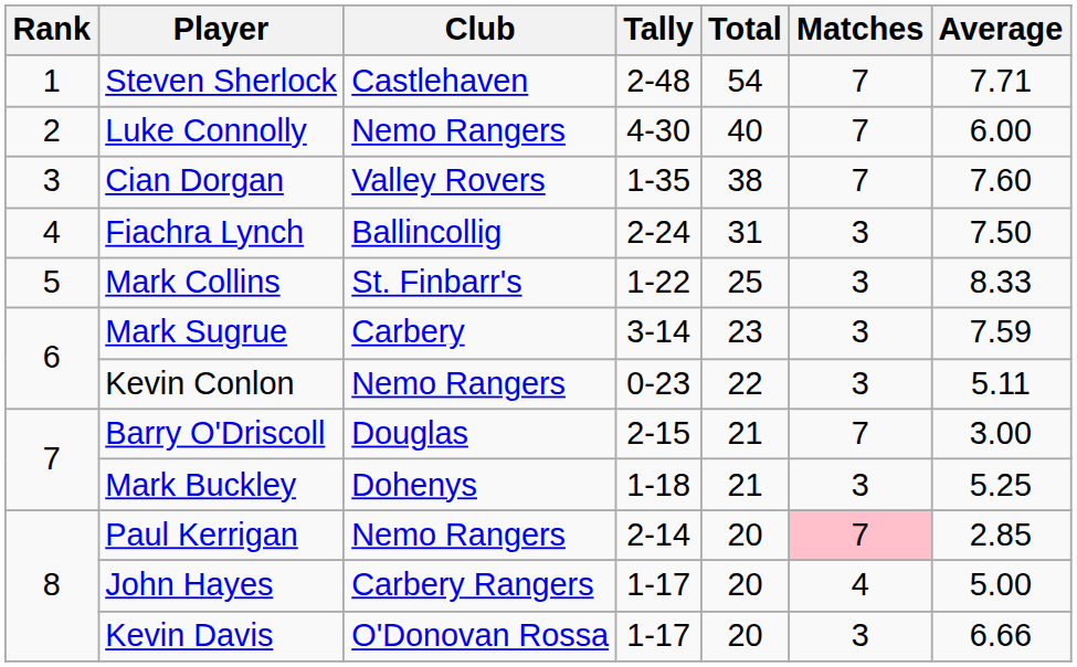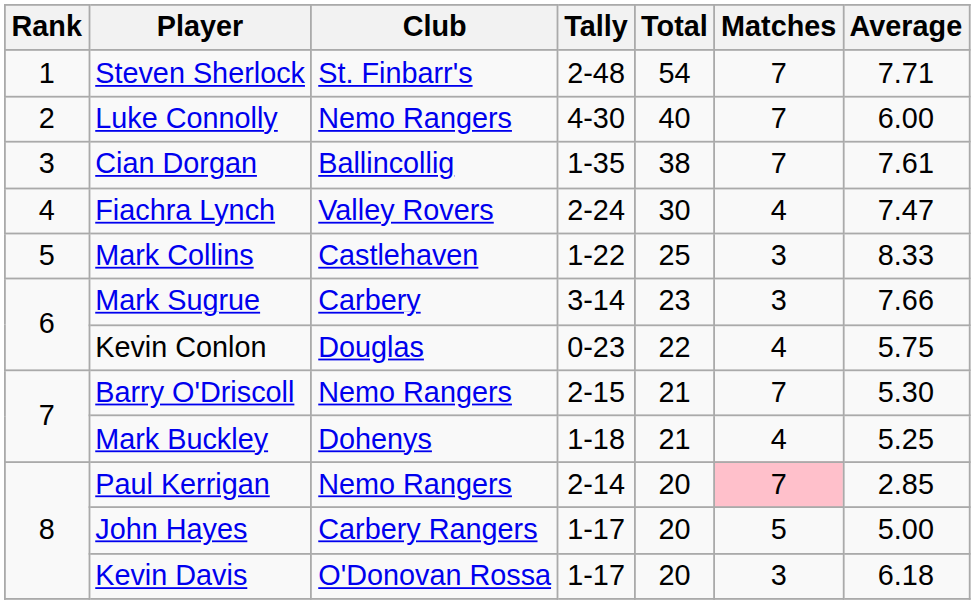 <table class="wikitable">
 <tr>
 <th>Rank</th>
 <th>Player</th>
 <th>Club</th>
 <th>Tally</th>
 <th>Total</th>
 <th>Matches</th>
 <th>Average</th>
 </tr>
 <tr>
 <td rowspan="1" style="text-align:center;">1</td>
 <td><a href='#'>Steven Sherlock</a></td>
-<td><a href='#'>Castlehaven</a></td>
+<td><a href='#'>St. Finbarr's</a></td>
 <td align=center>2-48</td>
 <td align=center>54</td>
 <td align=center>7</td>
 <td align=center>7.71</td>
 </tr>
 <tr>
 <td rowspan="1" style="text-align:center;">2</td>
 <td><a href='#'>Luke Connolly</a></td>
 <td><a href='#'>Nemo Rangers</a></td>
 <td align=center>4-30</td>
 <td align=center>40</td>
 <td align=center>7</td>
 <td align=center>6.00</td>
 </tr>
 <tr>
 <td rowspan="1" style="text-align:center;">3</td>
 <td><a href='#'>Cian Dorgan</a></td>
-<td><a href='#'>Valley Rovers</a></td>
+<td><a href='#'>Ballincollig</a></td>
 <td align=center>1-35</td>
 <td align=center>38</td>
 <td align=center>7</td>
-<td align=center>7.60</td>
+<td align=center>7.61</td>
 </tr>
 <tr>
 <td rowspan="1" style="text-align:center;">4</td>
 <td><a href='#'>Fiachra Lynch</a></td>
-<td><a href='#'>Ballincollig</a></td>
+<td><a href='#'>Valley Rovers</a></td>
 <td align=center>2-24</td>
-<td align=center>31</td>
-<td align=center>3</td>
-<td align=center>7.50</td>
+<td align=center>30</td>
+<td align=center>4</td>
+<td align=center>7.47</td>
 </tr>
 <tr>
 <td rowspan="1" style="text-align:center;">5</td>
 <td><a href='#'>Mark Collins</a></td>
-<td><a href='#'>St. Finbarr's</a></td>
+<td><a href='#'>Castlehaven</a></td>
 <td align=center>1-22</td>
 <td align=center>25</td>
 <td align=center>3</td>
 <td align=center>8.33</td>
 </tr>
 <tr>
 <td rowspan="2" style="text-align:center;">6</td>
 <td><a href='#'>Mark Sugrue</a></td>
 <td><a href='#'>Carbery</a></td>
 <td align=center>3-14</td>
 <td align=center>23</td>
 <td align=center>3</td>
-<td align=center>7.59</td>
+<td align=center>7.66</td>
 </tr>
 <tr>
 <td>Kevin Conlon</td>
-<td><a href='#'>Nemo Rangers</a></td>
+<td><a href='#'>Douglas</a></td>
 <td align=center>0-23</td>
 <td align=center>22</td>
-<td align=center>3</td>
-<td align=center>5.11</td>
+<td align=center>4</td>
+<td align=center>5.75</td>
 </tr>
 <tr>
 <td rowspan="2" style="text-align:center;">7</td>
 <td><a href='#'>Barry O'Driscoll</a></td>
-<td><a href='#'>Douglas</a></td>
+<td><a href='#'>Nemo Rangers</a></td>
 <td align=center>2-15</td>
 <td align=center>21</td>
 <td align=center>7</td>
-<td align=center>3.00</td>
+<td align=center>5.30</td>
 </tr>
 <tr>
 <td><a href='#'>Mark Buckley</a></td>
 <td><a href='#'>Dohenys</a></td>
 <td align=center>1-18</td>
 <td align=center>21</td>
-<td align=center>3</td>
+<td align=center>4</td>
 <td align=center>5.25</td>
 </tr>
 <tr>
 <td rowspan="3" style="text-align:center;">8</td>
 <td><a href='#'>Paul Kerrigan</a></td>
 <td><a href='#'>Nemo Rangers</a></td>
 <td align=center>2-14</td>
 <td align=center>20</td>
 <td align=center style="background: pink;">7</td>
 <td align=center>2.85</td>
 </tr>
 <tr>
 <td><a href='#'>John Hayes</a></td>
 <td><a href='#'>Carbery Rangers</a></td>
 <td align=center>1-17</td>
 <td align=center>20</td>
-<td align=center>4</td>
+<td align=center>5</td>
 <td align=center>5.00</td>
 </tr>
 <tr>
 <td><a href='#'>Kevin Davis</a></td>
 <td><a href='#'>O'Donovan Rossa</a></td>
 <td align=center>1-17</td>
 <td align=center>20</td>
 <td align=center>3</td>
-<td align=center>6.66</td>
+<td align=center>6.18</td>
 </tr>
 </table>
